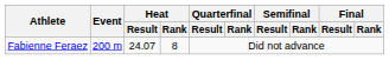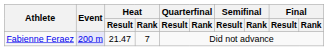 <table class=wikitable style="font-size:90%">
 <tr>
 <th rowspan="2">Athlete</th>
 <th rowspan="2">Event</th>
 <th colspan="2">Heat</th>
 <th colspan="2">Quarterfinal</th>
 <th colspan="2">Semifinal</th>
 <th colspan="2">Final</th>
 </tr>
 <tr style="font-size:95%">
 <th>Result</th>
 <th>Rank</th>
 <th>Result</th>
 <th>Rank</th>
 <th>Result</th>
 <th>Rank</th>
 <th>Result</th>
 <th>Rank</th>
 </tr>
 <tr align=center>
 <td align=left><a href='#'>Fabienne Feraez</a></td>
-<td align=left><a href='#'>200 m</a></td>
-<td>24.07</td>
-<td>8</td>
+<td align=left style="background: lavender;"><a href='#'>200 m</a></td>
+<td>21.47</td>
+<td>7</td>
 <td colspan=6>Did not advance</td>
 </tr>
 </table>
